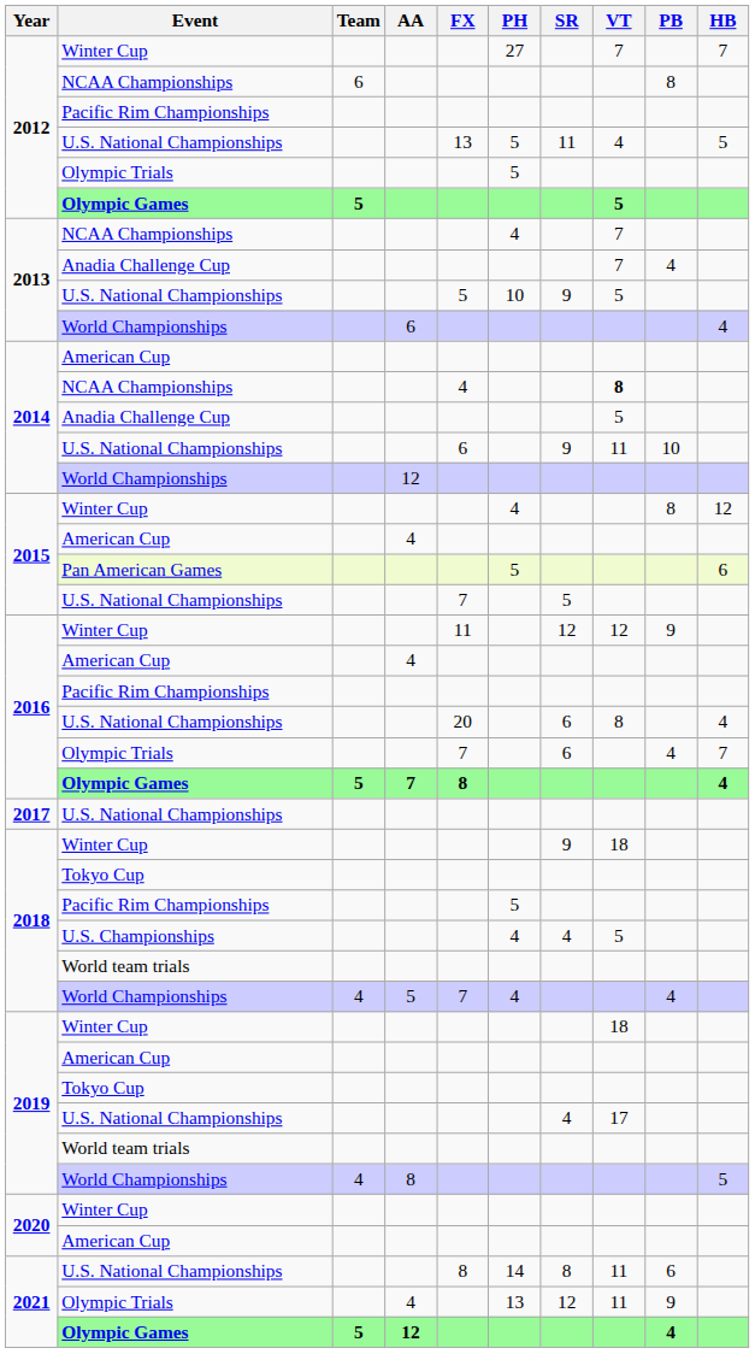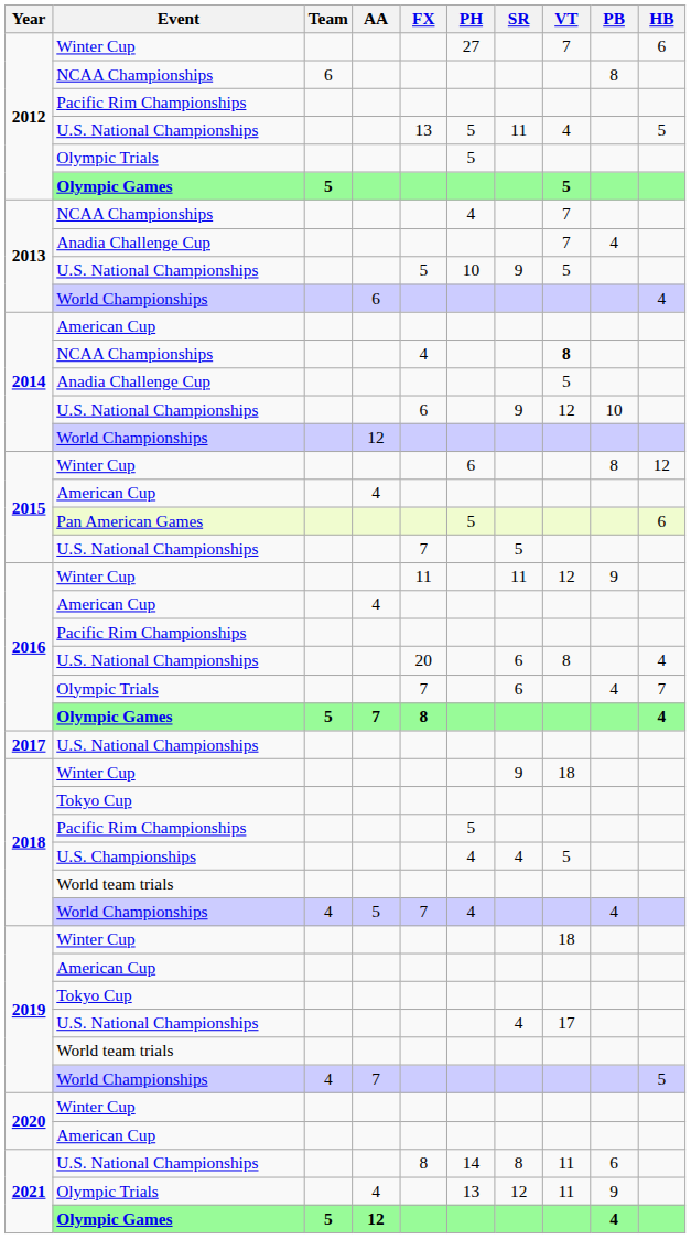 <table class="wikitable sortable" style="text-align:center; font-size:95%;">
 <tr>
 <th width=7% class=unsortable>Year</th>
 <th width=37% class=unsortable>Event</th>
 <th width=7% class=unsortable>Team</th>
 <th width=7% class=unsortable>AA</th>
 <th width=7% class=unsortable><a href='#'>FX</a></th>
 <th width=7% class=unsortable><a href='#'>PH</a></th>
 <th width=7% class=unsortable><a href='#'>SR</a></th>
 <th width=7% class=unsortable><a href='#'>VT</a></th>
 <th width=7% class=unsortable><a href='#'>PB</a></th>
 <th width=7% class=unsortable><a href='#'>HB</a></th>
 </tr>
 <tr>
 <td rowspan="6"><strong>2012</strong></td>
 <td align=left><a href='#'>Winter Cup</a></td>
 <td></td>
 <td></td>
 <td></td>
 <td>27</td>
 <td></td>
 <td>7</td>
 <td></td>
-<td>7</td>
+<td>6</td>
 </tr>
 <tr>
 <td align=left><a href='#'>NCAA Championships</a></td>
 <td>6</td>
 <td></td>
 <td></td>
 <td></td>
 <td></td>
 <td></td>
 <td>8</td>
 <td></td>
 </tr>
 <tr>
 <td align=left><a href='#'>Pacific Rim Championships</a></td>
 <td></td>
 <td></td>
 <td></td>
 <td></td>
 <td></td>
 <td></td>
 <td></td>
 <td></td>
 </tr>
 <tr>
 <td align=left><a href='#'>U.S. National Championships</a></td>
 <td></td>
 <td></td>
 <td>13</td>
 <td>5</td>
 <td>11</td>
 <td>4</td>
 <td></td>
 <td>5</td>
 </tr>
 <tr>
 <td align=left><a href='#'>Olympic Trials</a></td>
 <td></td>
 <td></td>
 <td></td>
 <td>5</td>
 <td></td>
 <td></td>
 <td></td>
 <td></td>
 </tr>
 <tr bgcolor=98FB98>
 <td align=left><strong><a href='#'>Olympic Games</a></strong></td>
 <td><strong>5</strong></td>
 <td></td>
 <td></td>
 <td></td>
 <td></td>
 <td><strong>5</strong></td>
 <td></td>
 <td></td>
 </tr>
 <tr>
 <td rowspan="4"><strong>2013</strong></td>
 <td align=left><a href='#'>NCAA Championships</a></td>
 <td></td>
 <td></td>
 <td></td>
 <td>4</td>
 <td></td>
 <td>7</td>
 <td></td>
 <td></td>
 </tr>
 <tr>
 <td align=left><a href='#'>Anadia Challenge Cup</a></td>
 <td></td>
 <td></td>
 <td></td>
 <td></td>
 <td></td>
 <td>7</td>
 <td>4</td>
 <td></td>
 </tr>
 <tr>
 <td align=left><a href='#'>U.S. National Championships</a></td>
 <td></td>
 <td></td>
 <td>5</td>
 <td>10</td>
 <td>9</td>
 <td>5</td>
 <td></td>
 <td></td>
 </tr>
 <tr bgcolor=#CCCCFF>
 <td align=left><a href='#'>World Championships</a></td>
 <td></td>
 <td>6</td>
 <td></td>
 <td></td>
 <td></td>
 <td></td>
 <td></td>
 <td>4</td>
 </tr>
 <tr>
 <td rowspan="5"><strong><a href='#'>2014</a></strong></td>
 <td align=left><a href='#'>American Cup</a></td>
 <td></td>
 <td></td>
 <td></td>
 <td></td>
 <td></td>
 <td></td>
 <td></td>
 <td></td>
 </tr>
 <tr>
 <td align=left><a href='#'>NCAA Championships</a></td>
 <td></td>
 <td></td>
 <td>4</td>
 <td></td>
 <td></td>
 <td><strong>8</strong></td>
 <td></td>
 <td></td>
 </tr>
 <tr>
 <td align=left><a href='#'>Anadia Challenge Cup</a></td>
 <td></td>
 <td></td>
 <td></td>
 <td></td>
 <td></td>
 <td>5</td>
 <td></td>
 <td></td>
 </tr>
 <tr>
 <td align=left><a href='#'>U.S. National Championships</a></td>
 <td></td>
 <td></td>
 <td>6</td>
 <td></td>
 <td>9</td>
-<td>11</td>
+<td>12</td>
 <td>10</td>
 <td></td>
 </tr>
 <tr bgcolor=#CCCCFF>
 <td align=left><a href='#'>World Championships</a></td>
 <td></td>
 <td>12</td>
 <td></td>
 <td></td>
 <td></td>
 <td></td>
 <td></td>
 <td></td>
 </tr>
 <tr>
 <td rowspan="4"><strong><a href='#'>2015</a></strong></td>
 <td align=left><a href='#'>Winter Cup</a></td>
 <td></td>
 <td></td>
 <td></td>
-<td>4</td>
+<td>6</td>
 <td></td>
 <td></td>
 <td>8</td>
 <td>12</td>
 </tr>
 <tr>
 <td align=left><a href='#'>American Cup</a></td>
 <td></td>
 <td>4</td>
 <td></td>
 <td></td>
 <td></td>
 <td></td>
 <td></td>
 <td></td>
 </tr>
 <tr bgcolor=#f0fccf>
 <td align=left><a href='#'>Pan American Games</a></td>
 <td></td>
 <td></td>
 <td></td>
 <td>5</td>
 <td></td>
 <td></td>
 <td></td>
 <td>6</td>
 </tr>
 <tr>
 <td align=left><a href='#'>U.S. National Championships</a></td>
 <td></td>
 <td></td>
 <td>7</td>
 <td></td>
 <td>5</td>
 <td></td>
 <td></td>
 <td></td>
 </tr>
 <tr>
 <td rowspan="6"><strong><a href='#'>2016</a></strong></td>
 <td align=left><a href='#'>Winter Cup</a></td>
 <td></td>
 <td></td>
 <td>11</td>
 <td></td>
-<td>12</td>
+<td>11</td>
 <td>12</td>
 <td>9</td>
 <td></td>
 </tr>
 <tr>
 <td align=left><a href='#'>American Cup</a></td>
 <td></td>
 <td>4</td>
 <td></td>
 <td></td>
 <td></td>
 <td></td>
 <td></td>
 <td></td>
 </tr>
 <tr>
 <td align=left><a href='#'>Pacific Rim Championships</a></td>
 <td></td>
 <td></td>
 <td></td>
 <td></td>
 <td></td>
 <td></td>
 <td></td>
 <td></td>
 </tr>
 <tr>
 <td align=left><a href='#'>U.S. National Championships</a></td>
 <td></td>
 <td></td>
 <td>20</td>
 <td></td>
 <td>6</td>
 <td>8</td>
 <td></td>
 <td>4</td>
 </tr>
 <tr>
 <td align=left><a href='#'>Olympic Trials</a></td>
 <td></td>
 <td></td>
 <td>7</td>
 <td></td>
 <td>6</td>
 <td></td>
 <td>4</td>
 <td>7</td>
 </tr>
 <tr bgcolor=98FB98>
 <td align=left><strong><a href='#'>Olympic Games</a></strong></td>
 <td><strong>5</strong></td>
 <td><strong>7</strong></td>
 <td><strong>8</strong></td>
 <td></td>
 <td></td>
 <td></td>
 <td></td>
 <td><strong>4</strong></td>
 </tr>
 <tr>
 <td rowspan="1"><strong><a href='#'>2017</a></strong></td>
 <td align=left><a href='#'>U.S. National Championships</a></td>
 <td></td>
 <td></td>
 <td></td>
 <td></td>
 <td></td>
 <td></td>
 <td></td>
 <td></td>
 </tr>
 <tr>
 <td rowspan="6"><strong><a href='#'>2018</a></strong></td>
 <td align=left><a href='#'>Winter Cup</a></td>
 <td></td>
 <td></td>
 <td></td>
 <td></td>
 <td>9</td>
 <td>18</td>
 <td></td>
 <td></td>
 </tr>
 <tr>
 <td align=left><a href='#'>Tokyo Cup</a></td>
 <td></td>
 <td></td>
 <td></td>
 <td></td>
 <td></td>
 <td></td>
 <td></td>
 <td></td>
 </tr>
 <tr>
 <td align=left><a href='#'>Pacific Rim Championships</a></td>
 <td></td>
 <td></td>
 <td></td>
 <td>5</td>
 <td></td>
 <td></td>
 <td></td>
 <td></td>
 </tr>
 <tr>
 <td align=left><a href='#'>U.S. Championships</a></td>
 <td></td>
 <td></td>
 <td></td>
 <td>4</td>
 <td>4</td>
 <td>5</td>
 <td></td>
 <td></td>
 </tr>
 <tr>
 <td align=left>World team trials</td>
 <td></td>
 <td></td>
 <td></td>
 <td></td>
 <td></td>
 <td></td>
 <td></td>
 <td></td>
 </tr>
 <tr bgcolor=#CCCCFF>
 <td align=left><a href='#'>World Championships</a></td>
 <td>4</td>
 <td>5</td>
 <td>7</td>
 <td>4</td>
 <td></td>
 <td></td>
 <td>4</td>
 <td></td>
 </tr>
 <tr>
 <td rowspan="6"><strong><a href='#'>2019</a></strong></td>
 <td align=left><a href='#'>Winter Cup</a></td>
 <td></td>
 <td></td>
 <td></td>
 <td></td>
 <td></td>
 <td>18</td>
 <td></td>
 <td></td>
 </tr>
 <tr>
 <td align=left><a href='#'>American Cup</a></td>
 <td></td>
 <td></td>
 <td></td>
 <td></td>
 <td></td>
 <td></td>
 <td></td>
 <td></td>
 </tr>
 <tr>
 <td align=left><a href='#'>Tokyo Cup</a></td>
 <td></td>
 <td></td>
 <td></td>
 <td></td>
 <td></td>
 <td></td>
 <td></td>
 <td></td>
 </tr>
 <tr>
 <td align=left><a href='#'>U.S. National Championships</a></td>
 <td></td>
 <td></td>
 <td></td>
 <td></td>
 <td>4</td>
 <td>17</td>
 <td></td>
 <td></td>
 </tr>
 <tr>
 <td align=left>World team trials</td>
 <td></td>
 <td></td>
 <td></td>
 <td></td>
 <td></td>
 <td></td>
 <td></td>
 <td></td>
 </tr>
 <tr bgcolor=#CCCCFF>
 <td align=left><a href='#'>World Championships</a></td>
 <td>4</td>
-<td>8</td>
+<td>7</td>
 <td></td>
 <td></td>
 <td></td>
 <td></td>
 <td></td>
 <td>5</td>
 </tr>
 <tr>
 <td rowspan="2"><strong><a href='#'>2020</a></strong></td>
 <td align=left><a href='#'>Winter Cup</a></td>
 <td></td>
 <td></td>
 <td></td>
 <td></td>
 <td></td>
 <td></td>
 <td></td>
 <td></td>
 </tr>
 <tr>
 <td align=left><a href='#'>American Cup</a></td>
 <td></td>
 <td></td>
 <td></td>
 <td></td>
 <td></td>
 <td></td>
 <td></td>
 <td></td>
 </tr>
 <tr>
 <td rowspan="3"><strong><a href='#'>2021</a></strong></td>
 <td align=left><a href='#'>U.S. National Championships</a></td>
 <td></td>
 <td></td>
 <td>8</td>
 <td>14</td>
 <td>8</td>
 <td>11</td>
 <td>6</td>
 <td></td>
 </tr>
 <tr>
 <td align=left><a href='#'>Olympic Trials</a></td>
 <td></td>
 <td>4</td>
 <td></td>
 <td>13</td>
 <td>12</td>
 <td>11</td>
 <td>9</td>
 <td></td>
 </tr>
 <tr bgcolor=98FB98>
 <td align=left><strong><a href='#'>Olympic Games</a></strong></td>
 <td><strong>5</strong></td>
 <td><strong>12</strong></td>
 <td></td>
 <td></td>
 <td></td>
 <td></td>
 <td><strong>4</strong></td>
 <td></td>
 </tr>
 </table>
